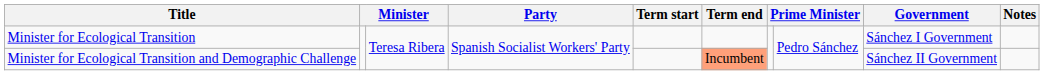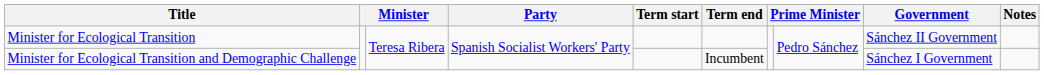 <table class="wikitable sortable">
 <tr>
 <th>Title</th>
 <th colspan=2><a href='#'>Minister</a></th>
 <th><a href='#'>Party</a></th>
 <th>Term start</th>
 <th>Term end</th>
 <th colspan=2><a href='#'>Prime Minister</a></th>
 <th><a href='#'>Government</a></th>
 <th class="unsortable">Notes</th>
 </tr>
 <tr>
 <td><a href='#'>Minister for Ecological Transition</a></td>
 <td rowspan=2 bgcolor=></td>
 <td rowspan=2><a href='#'>Teresa Ribera</a></td>
 <td rowspan=2><a href='#'>Spanish Socialist Workers' Party</a></td>
 <td></td>
 <td></td>
 <td rowspan=2 bgcolor=></td>
 <td rowspan=2><a href='#'>Pedro Sánchez</a></td>
-<td><a href='#'>Sánchez I Government</a></td>
+<td><a href='#'>Sánchez II Government</a></td>
 <td></td>
 </tr>
 <tr>
 <td><a href='#'>Minister for Ecological Transition and Demographic Challenge</a></td>
 <td></td>
-<td style="background: lightsalmon;">Incumbent</td>
-<td><a href='#'>Sánchez II Government</a></td>
+<td>Incumbent</td>
+<td><a href='#'>Sánchez I Government</a></td>
 <td></td>
 </tr>
 </table>
